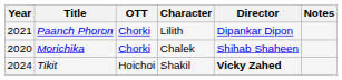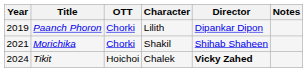 <table class="wikitable sortable" style="background:#F5F5F5;">
 <tr>
 <th>Year</th>
 <th>Title</th>
 <th>OTT</th>
 <th>Character</th>
 <th>Director</th>
 <th>Notes</th>
 </tr>
 <tr>
-<td>2021</td>
+<td>2019</td>
 <td><em><a href='#'>Paanch Phoron</a></em></td>
 <td><a href='#'>Chorki</a></td>
 <td>Lilith</td>
 <td><a href='#'>Dipankar Dipon</a></td>
 <td></td>
 </tr>
 <tr>
-<td>2020</td>
+<td>2021</td>
 <td><em><a href='#'>Morichika</a></em></td>
 <td><a href='#'>Chorki</a></td>
-<td>Chalek</td>
+<td>Shakil</td>
 <td><a href='#'>Shihab Shaheen</a></td>
 <td></td>
 </tr>
 <tr>
 <td>2024</td>
 <td><em>Tikit</em></td>
 <td>Hoichoi</td>
-<td>Shakil</td>
+<td>Chalek</td>
 <td><strong>Vicky Zahed</strong></td>
 <td></td>
 </tr>
 </table>
